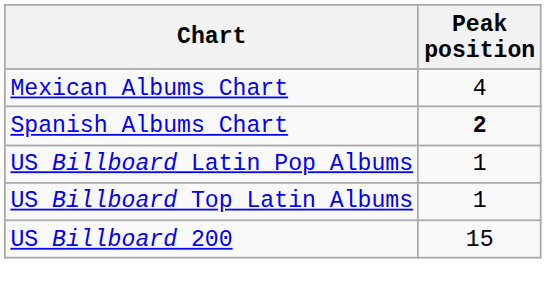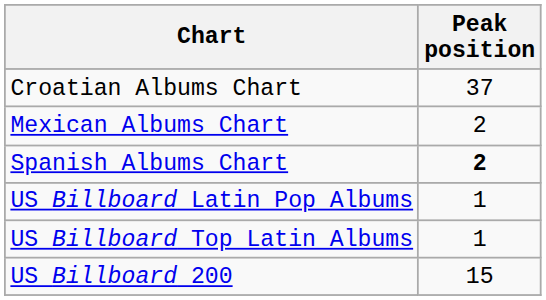 <table class="wikitable sortable">
 <tr>
 <th>Chart</th>
 <th>Peak<br>position</th>
 </tr>
 <tr>
+<td>Croatian Albums Chart</td>
+<td style="text-align:center;">37</td>
+</tr>
+<tr>
 <td><a href='#'>Mexican Albums Chart</a></td>
-<td style="text-align:center;">4</td>
+<td style="text-align:center;">2</td>
 </tr>
 <tr>
 <td><a href='#'>Spanish Albums Chart</a></td>
 <td style="text-align:center;"><strong>2</strong></td>
 </tr>
 <tr>
 <td><a href='#'>US <em>Billboard</em> Latin Pop Albums</a></td>
 <td style="text-align:center;">1</td>
 </tr>
 <tr>
 <td><a href='#'>US <em>Billboard</em> Top Latin Albums</a></td>
 <td style="text-align:center;">1</td>
 </tr>
 <tr>
 <td><a href='#'>US <em>Billboard</em> 200</a></td>
 <td style="text-align:center;">15</td>
 </tr>
 </table>
